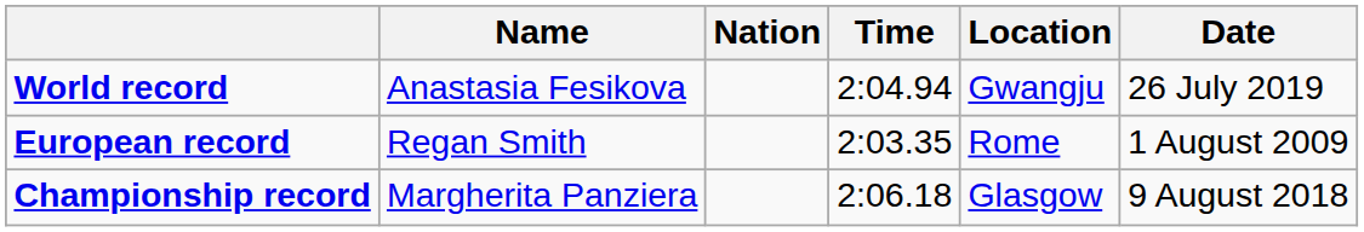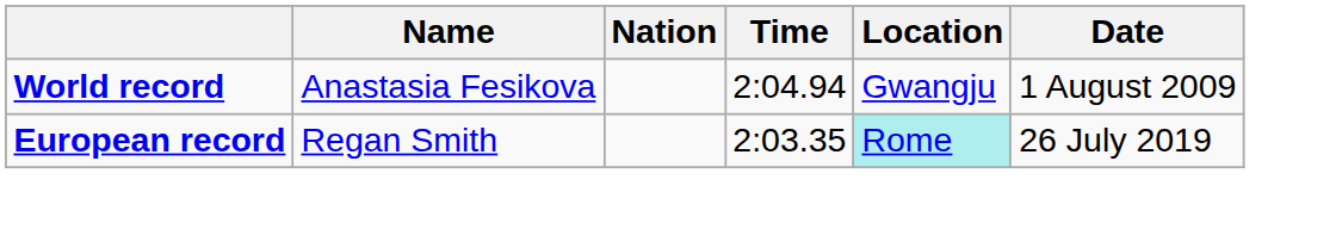 <table class=wikitable>
 <tr>
 <th></th>
 <th>Name</th>
 <th>Nation</th>
 <th>Time</th>
 <th>Location</th>
 <th>Date</th>
 </tr>
 <tr>
 <td><strong><a href='#'>World record</a></strong></td>
 <td><a href='#'>Anastasia Fesikova</a></td>
 <td></td>
 <td>2:04.94</td>
 <td><a href='#'>Gwangju</a></td>
-<td>26 July 2019</td>
+<td>1 August 2009</td>
 </tr>
 <tr>
 <td><strong><a href='#'>European record</a></strong></td>
 <td><a href='#'>Regan Smith</a></td>
 <td></td>
 <td>2:03.35</td>
-<td><a href='#'>Rome</a></td>
-<td>1 August 2009</td>
-</tr>
-<tr>
-<td><strong><a href='#'>Championship record</a></strong></td>
-<td><a href='#'>Margherita Panziera</a></td>
-<td></td>
-<td>2:06.18</td>
-<td><a href='#'>Glasgow</a></td>
-<td>9 August 2018</td>
+<td style="background: paleturquoise;"><a href='#'>Rome</a></td>
+<td>26 July 2019</td>
 </tr>
 </table>
